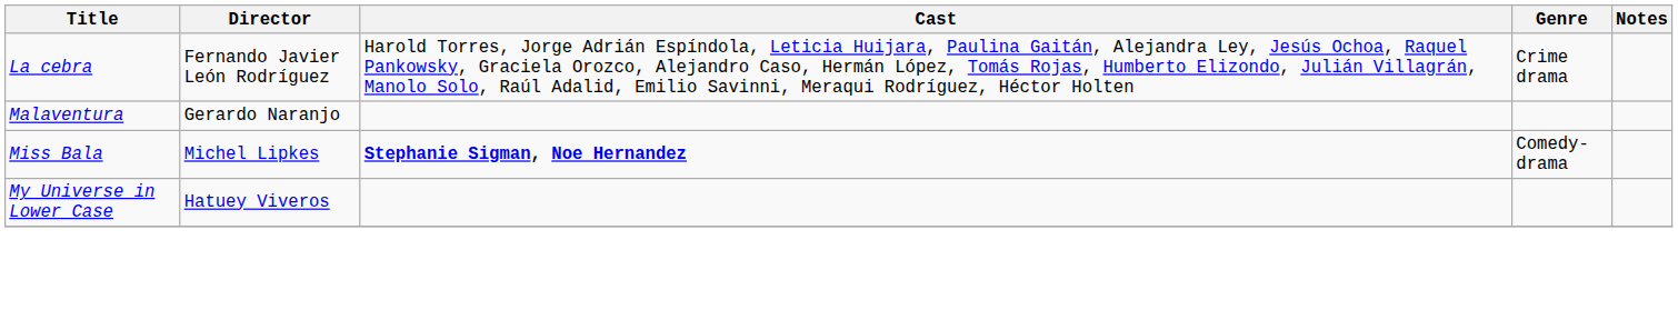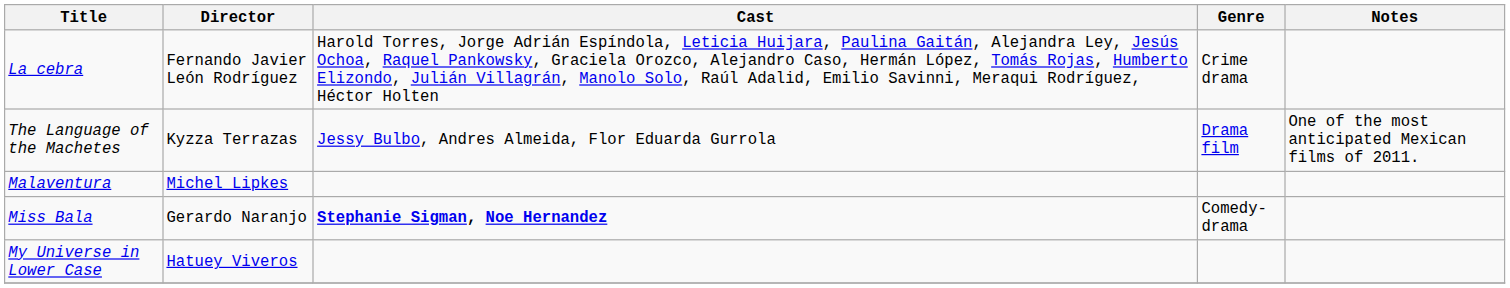 <table class="wikitable sortable">
 <tr>
 <th>Title</th>
 <th>Director</th>
 <th>Cast <small></small></th>
 <th>Genre</th>
 <th>Notes</th>
 </tr>
 <tr>
 <td><em><a href='#'>La cebra</a></em></td>
 <td>Fernando Javier León Rodríguez</td>
 <td>Harold Torres, Jorge Adrián Espíndola, <a href='#'>Leticia Huijara</a>, <a href='#'>Paulina Gaitán</a>, Alejandra Ley, <a href='#'>Jesús Ochoa</a>, <a href='#'>Raquel Pankowsky</a>, Graciela Orozco, Alejandro Caso, Hermán López, <a href='#'>Tomás Rojas</a>, <a href='#'>Humberto Elizondo</a>, <a href='#'>Julián Villagrán</a>, <a href='#'>Manolo Solo</a>, Raúl Adalid, Emilio Savinni, Meraqui Rodríguez, Héctor Holten</td>
 <td>Crime drama</td>
 <td></td>
 </tr>
 <tr>
+<td><span></span><em>The Language of the Machetes </em></td>
+<td>Kyzza Terrazas</td>
+<td><a href='#'>Jessy Bulbo</a>, Andres Almeida, Flor Eduarda Gurrola</td>
+<td><a href='#'>Drama film</a></td>
+<td>One of the most anticipated Mexican films of 2011.</td>
+</tr>
+<tr>
 <td><span></span><em><a href='#'>Malaventura</a></em></td>
-<td>Gerardo Naranjo</td>
+<td><a href='#'>Michel Lipkes</a></td>
 <td></td>
 <td></td>
 <td></td>
 </tr>
 <tr>
 <td><span></span><em><a href='#'>Miss Bala</a></em></td>
-<td><a href='#'>Michel Lipkes</a></td>
+<td>Gerardo Naranjo</td>
 <td><strong><a href='#'>Stephanie Sigman</a>, <a href='#'>Noe Hernandez</a></strong></td>
 <td>Comedy-drama</td>
 <td></td>
 </tr>
 <tr>
 <td><span></span><em><a href='#'>My Universe in Lower Case</a></em></td>
 <td><a href='#'>Hatuey Viveros</a></td>
 <td></td>
 <td></td>
 <td></td>
 </tr>
 <tr>
 </tr>
 </table>
